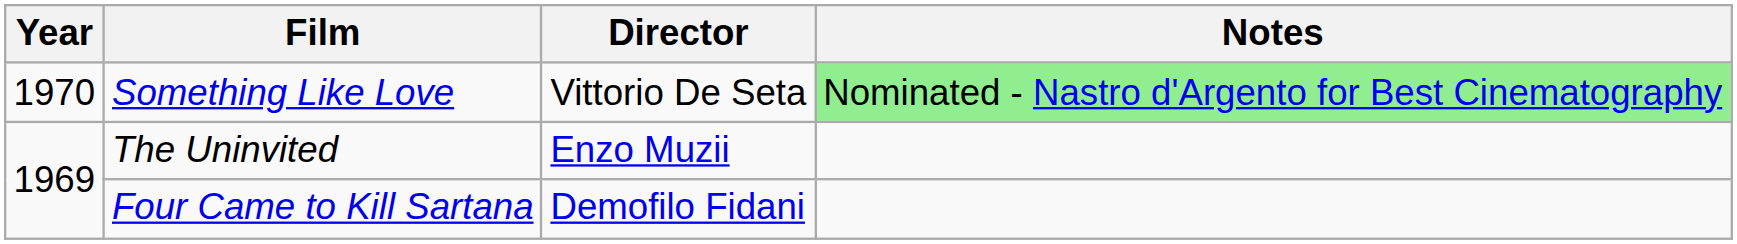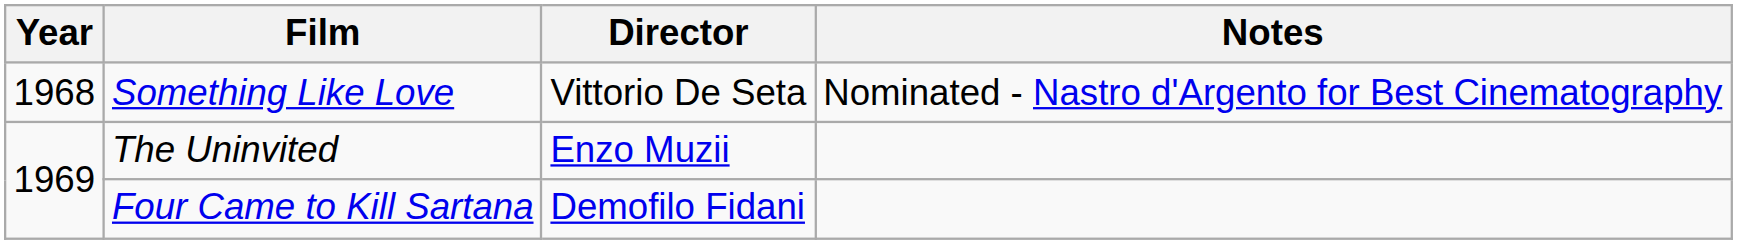 <table class="wikitable">
 <tr>
 <th>Year</th>
 <th>Film</th>
 <th>Director</th>
 <th>Notes</th>
 </tr>
 <tr>
-<td style="text-align:center;">1970</td>
+<td style="text-align:center;">1968</td>
 <td><em><a href='#'>Something Like Love</a></em></td>
 <td>Vittorio De Seta</td>
-<td style="background: lightgreen;">Nominated - <a href='#'>Nastro d'Argento for Best Cinematography</a></td>
+<td>Nominated - <a href='#'>Nastro d'Argento for Best Cinematography</a></td>
 </tr>
 <tr>
 <td rowspan="2">1969</td>
 <td><em>The Uninvited</em></td>
 <td><a href='#'>Enzo Muzii</a></td>
 <td></td>
 </tr>
 <tr>
 <td><a href='#'><em>Four Came to Kill Sartana</em></a></td>
 <td><a href='#'>Demofilo Fidani</a></td>
 <td></td>
 </tr>
 </table>
